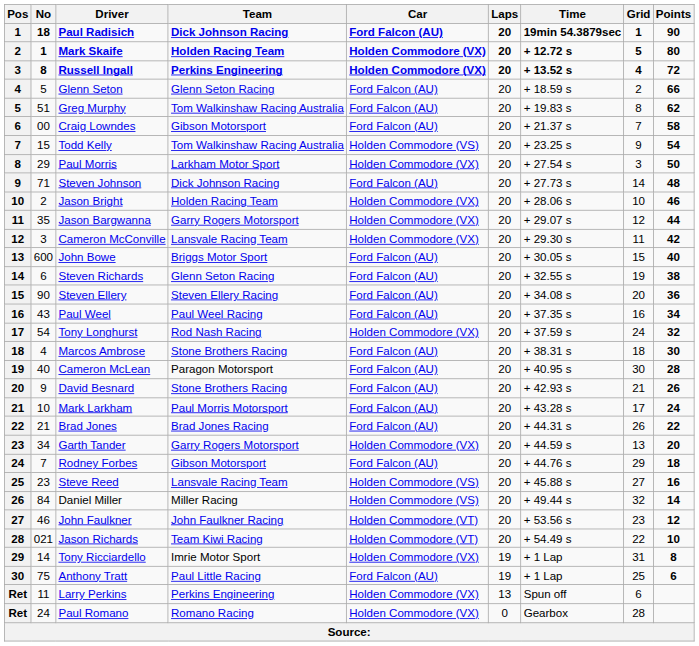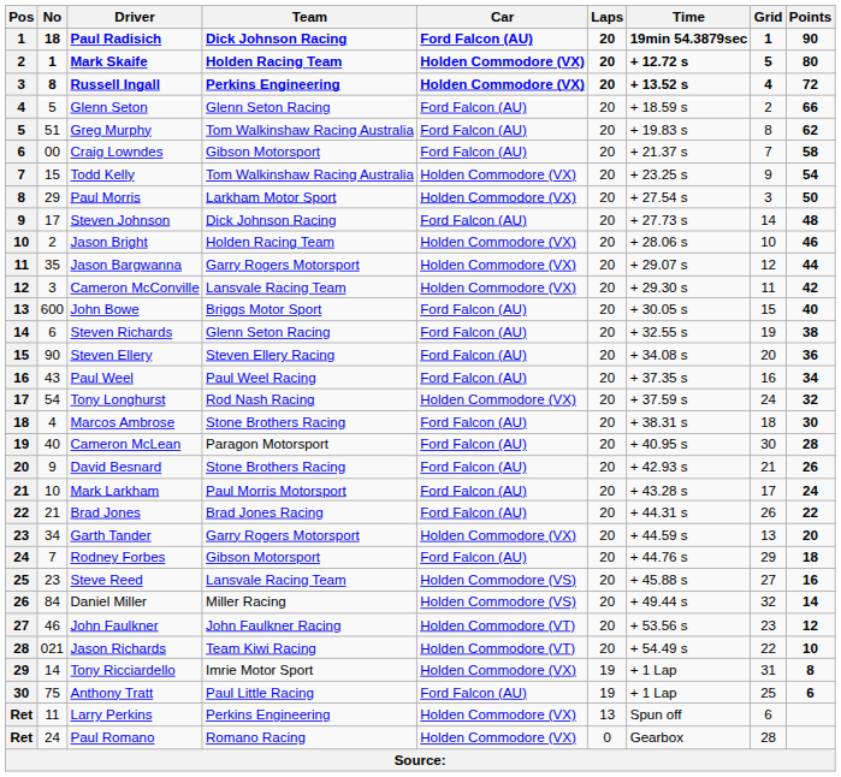 <table class="wikitable" style="font-size: 87%;">
 <tr>
 <th>Pos</th>
 <th>No</th>
 <th>Driver</th>
 <th>Team</th>
 <th>Car</th>
 <th>Laps</th>
 <th>Time</th>
 <th>Grid</th>
 <th>Points</th>
 </tr>
 <tr>
 <th>1</th>
 <td align=center><strong>18</strong></td>
 <td><strong> <a href='#'>Paul Radisich</a></strong></td>
 <td><strong><a href='#'>Dick Johnson Racing</a></strong></td>
 <td><strong><a href='#'>Ford Falcon (AU)</a></strong></td>
 <td align=center><strong>20</strong></td>
 <td><strong>19min 54.3879sec</strong></td>
 <td align=center><strong>1</strong></td>
 <td align=center><strong>90</strong></td>
 </tr>
 <tr>
 <th>2</th>
 <td align=center><strong>1</strong></td>
 <td><strong> <a href='#'>Mark Skaife</a></strong></td>
 <td><strong><a href='#'>Holden Racing Team</a></strong></td>
 <td><strong><a href='#'>Holden Commodore (VX)</a></strong></td>
 <td align=center><strong>20</strong></td>
 <td><strong>+ 12.72 s</strong></td>
 <td align=center><strong>5</strong></td>
 <td align=center><strong>80</strong></td>
 </tr>
 <tr>
 <th>3</th>
 <td align=center><strong>8</strong></td>
 <td><strong> <a href='#'>Russell Ingall</a></strong></td>
 <td><strong><a href='#'>Perkins Engineering</a></strong></td>
 <td><strong><a href='#'>Holden Commodore (VX)</a></strong></td>
 <td align=center><strong>20</strong></td>
 <td><strong>+ 13.52 s</strong></td>
 <td align=center><strong>4</strong></td>
 <td align=center><strong>72</strong></td>
 </tr>
 <tr>
 <th>4</th>
 <td align=center>5</td>
 <td> <a href='#'>Glenn Seton</a></td>
 <td><a href='#'>Glenn Seton Racing</a></td>
 <td><a href='#'>Ford Falcon (AU)</a></td>
 <td align=center>20</td>
 <td>+ 18.59 s</td>
 <td align=center>2</td>
 <td align=center><strong>66</strong></td>
 </tr>
 <tr>
 <th>5</th>
 <td align=center>51</td>
 <td> <a href='#'>Greg Murphy</a></td>
 <td><a href='#'>Tom Walkinshaw Racing Australia</a></td>
 <td><a href='#'>Ford Falcon (AU)</a></td>
 <td align=center>20</td>
 <td>+ 19.83 s</td>
 <td align=center>8</td>
 <td align=center><strong>62</strong></td>
 </tr>
 <tr>
 <th>6</th>
 <td align=center>00</td>
 <td> <a href='#'>Craig Lowndes</a></td>
 <td><a href='#'>Gibson Motorsport</a></td>
 <td><a href='#'>Ford Falcon (AU)</a></td>
 <td align=center>20</td>
 <td>+ 21.37 s</td>
 <td align=center>7</td>
 <td align=center><strong>58</strong></td>
 </tr>
 <tr>
 <th>7</th>
 <td align=center>15</td>
 <td> <a href='#'>Todd Kelly</a></td>
 <td><a href='#'>Tom Walkinshaw Racing Australia</a></td>
-<td><a href='#'>Holden Commodore (VS)</a></td>
+<td><a href='#'>Holden Commodore (VX)</a></td>
 <td align=center>20</td>
 <td>+ 23.25 s</td>
 <td align=center>9</td>
 <td align=center><strong>54</strong></td>
 </tr>
 <tr>
 <th>8</th>
 <td align=center>29</td>
 <td> <a href='#'>Paul Morris</a></td>
 <td><a href='#'>Larkham Motor Sport</a></td>
 <td><a href='#'>Holden Commodore (VX)</a></td>
 <td align=center>20</td>
 <td>+ 27.54 s</td>
 <td align=center>3</td>
 <td align=center><strong>50</strong></td>
 </tr>
 <tr>
 <th>9</th>
-<td align=center>71</td>
+<td align=center>17</td>
 <td> <a href='#'>Steven Johnson</a></td>
 <td><a href='#'>Dick Johnson Racing</a></td>
 <td><a href='#'>Ford Falcon (AU)</a></td>
 <td align=center>20</td>
 <td>+ 27.73 s</td>
 <td align=center>14</td>
 <td align=center><strong>48</strong></td>
 </tr>
 <tr>
 <th>10</th>
 <td align=center>2</td>
 <td> <a href='#'>Jason Bright</a></td>
 <td><a href='#'>Holden Racing Team</a></td>
 <td><a href='#'>Holden Commodore (VX)</a></td>
 <td align=center>20</td>
 <td>+ 28.06 s</td>
 <td align=center>10</td>
 <td align=center><strong>46</strong></td>
 </tr>
 <tr>
 <th>11</th>
 <td align=center>35</td>
 <td> <a href='#'>Jason Bargwanna</a></td>
 <td><a href='#'>Garry Rogers Motorsport</a></td>
 <td><a href='#'>Holden Commodore (VX)</a></td>
 <td align=center>20</td>
 <td>+ 29.07 s</td>
 <td align=center>12</td>
 <td align=center><strong>44</strong></td>
 </tr>
 <tr>
 <th>12</th>
 <td align=center>3</td>
 <td> <a href='#'>Cameron McConville</a></td>
 <td><a href='#'>Lansvale Racing Team</a></td>
 <td><a href='#'>Holden Commodore (VX)</a></td>
 <td align=center>20</td>
 <td>+ 29.30 s</td>
 <td align=center>11</td>
 <td align=center><strong>42</strong></td>
 </tr>
 <tr>
 <th>13</th>
 <td align=center>600</td>
 <td> <a href='#'>John Bowe</a></td>
 <td><a href='#'>Briggs Motor Sport</a></td>
 <td><a href='#'>Ford Falcon (AU)</a></td>
 <td align=center>20</td>
 <td>+ 30.05 s</td>
 <td align=center>15</td>
 <td align=center><strong>40</strong></td>
 </tr>
 <tr>
 <th>14</th>
 <td align=center>6</td>
 <td> <a href='#'>Steven Richards</a></td>
 <td><a href='#'>Glenn Seton Racing</a></td>
 <td><a href='#'>Ford Falcon (AU)</a></td>
 <td align=center>20</td>
 <td>+ 32.55 s</td>
 <td align=center>19</td>
 <td align=center><strong>38</strong></td>
 </tr>
 <tr>
 <th>15</th>
 <td align=center>90</td>
 <td> <a href='#'>Steven Ellery</a></td>
 <td><a href='#'>Steven Ellery Racing</a></td>
 <td><a href='#'>Ford Falcon (AU)</a></td>
 <td align=center>20</td>
 <td>+ 34.08 s</td>
 <td align=center>20</td>
 <td align=center><strong>36</strong></td>
 </tr>
 <tr>
 <th>16</th>
 <td align=center>43</td>
 <td> <a href='#'>Paul Weel</a></td>
 <td><a href='#'>Paul Weel Racing</a></td>
 <td><a href='#'>Ford Falcon (AU)</a></td>
 <td align=center>20</td>
 <td>+ 37.35 s</td>
 <td align=center>16</td>
 <td align=center><strong>34</strong></td>
 </tr>
 <tr>
 <th>17</th>
 <td align=center>54</td>
 <td> <a href='#'>Tony Longhurst</a></td>
 <td><a href='#'>Rod Nash Racing</a></td>
 <td><a href='#'>Holden Commodore (VX)</a></td>
 <td align=center>20</td>
 <td>+ 37.59 s</td>
 <td align=center>24</td>
 <td align=center><strong>32</strong></td>
 </tr>
 <tr>
 <th>18</th>
 <td align=center>4</td>
 <td> <a href='#'>Marcos Ambrose</a></td>
 <td><a href='#'>Stone Brothers Racing</a></td>
 <td><a href='#'>Ford Falcon (AU)</a></td>
 <td align=center>20</td>
 <td>+ 38.31 s</td>
 <td align=center>18</td>
 <td align=center><strong>30</strong></td>
 </tr>
 <tr>
 <th>19</th>
 <td align=center>40</td>
 <td> <a href='#'>Cameron McLean</a></td>
 <td>Paragon Motorsport</td>
 <td><a href='#'>Ford Falcon (AU)</a></td>
 <td align=center>20</td>
 <td>+ 40.95 s</td>
 <td align=center>30</td>
 <td align=center><strong>28</strong></td>
 </tr>
 <tr>
 <th>20</th>
 <td align=center>9</td>
 <td> <a href='#'>David Besnard</a></td>
 <td><a href='#'>Stone Brothers Racing</a></td>
 <td><a href='#'>Ford Falcon (AU)</a></td>
 <td align=center>20</td>
 <td>+ 42.93 s</td>
 <td align=center>21</td>
 <td align=center><strong>26</strong></td>
 </tr>
 <tr>
 <th>21</th>
 <td align=center>10</td>
 <td> <a href='#'>Mark Larkham</a></td>
 <td><a href='#'>Paul Morris Motorsport</a></td>
 <td><a href='#'>Ford Falcon (AU)</a></td>
 <td align=center>20</td>
 <td>+ 43.28 s</td>
 <td align=center>17</td>
 <td align=center><strong>24</strong></td>
 </tr>
 <tr>
 <th>22</th>
 <td align=center>21</td>
 <td> <a href='#'>Brad Jones</a></td>
 <td><a href='#'>Brad Jones Racing</a></td>
 <td><a href='#'>Ford Falcon (AU)</a></td>
 <td align=center>20</td>
 <td>+ 44.31 s</td>
 <td align=center>26</td>
 <td align=center><strong>22</strong></td>
 </tr>
 <tr>
 <th>23</th>
 <td align=center>34</td>
 <td> <a href='#'>Garth Tander</a></td>
 <td><a href='#'>Garry Rogers Motorsport</a></td>
 <td><a href='#'>Holden Commodore (VX)</a></td>
 <td align=center>20</td>
 <td>+ 44.59 s</td>
 <td align=center>13</td>
 <td align=center><strong>20</strong></td>
 </tr>
 <tr>
 <th>24</th>
 <td align=center>7</td>
 <td> <a href='#'>Rodney Forbes</a></td>
 <td><a href='#'>Gibson Motorsport</a></td>
 <td><a href='#'>Ford Falcon (AU)</a></td>
 <td align=center>20</td>
 <td>+ 44.76 s</td>
 <td align=center>29</td>
 <td align=center><strong>18</strong></td>
 </tr>
 <tr>
 <th>25</th>
 <td align=center>23</td>
 <td> <a href='#'>Steve Reed</a></td>
 <td><a href='#'>Lansvale Racing Team</a></td>
 <td><a href='#'>Holden Commodore (VS)</a></td>
 <td align=center>20</td>
 <td>+ 45.88 s</td>
 <td align=center>27</td>
 <td align=center><strong>16</strong></td>
 </tr>
 <tr>
 <th>26</th>
 <td align=center>84</td>
 <td> Daniel Miller</td>
 <td>Miller Racing</td>
 <td><a href='#'>Holden Commodore (VS)</a></td>
 <td align=center>20</td>
 <td>+ 49.44 s</td>
 <td align=center>32</td>
 <td align=center><strong>14</strong></td>
 </tr>
 <tr>
 <th>27</th>
 <td align=center>46</td>
 <td> <a href='#'>John Faulkner</a></td>
 <td><a href='#'>John Faulkner Racing</a></td>
 <td><a href='#'>Holden Commodore (VT)</a></td>
 <td align=center>20</td>
 <td>+ 53.56 s</td>
 <td align=center>23</td>
 <td align=center><strong>12</strong></td>
 </tr>
 <tr>
 <th>28</th>
 <td align=center>021</td>
 <td> <a href='#'>Jason Richards</a></td>
 <td><a href='#'>Team Kiwi Racing</a></td>
 <td><a href='#'>Holden Commodore (VT)</a></td>
 <td align=center>20</td>
 <td>+ 54.49 s</td>
 <td align=center>22</td>
 <td align=center><strong>10</strong></td>
 </tr>
 <tr>
 <th>29</th>
 <td align=center>14</td>
 <td> <a href='#'>Tony Ricciardello</a></td>
 <td>Imrie Motor Sport</td>
 <td><a href='#'>Holden Commodore (VX)</a></td>
 <td align=center>19</td>
 <td>+ 1 Lap</td>
 <td align=center>31</td>
 <td align=center><strong>8</strong></td>
 </tr>
 <tr>
 <th>30</th>
 <td align=center>75</td>
 <td> <a href='#'>Anthony Tratt</a></td>
 <td><a href='#'>Paul Little Racing</a></td>
 <td><a href='#'>Ford Falcon (AU)</a></td>
 <td align=center>19</td>
 <td>+ 1 Lap</td>
 <td align=center>25</td>
 <td align=center><strong>6</strong></td>
 </tr>
 <tr>
 <th>Ret</th>
 <td align=center>11</td>
 <td> <a href='#'>Larry Perkins</a></td>
 <td><a href='#'>Perkins Engineering</a></td>
 <td><a href='#'>Holden Commodore (VX)</a></td>
 <td align=center>13</td>
 <td>Spun off</td>
 <td align=center>6</td>
 <td></td>
 </tr>
 <tr>
 <th>Ret</th>
 <td align=center>24</td>
 <td> <a href='#'>Paul Romano</a></td>
 <td><a href='#'>Romano Racing</a></td>
 <td><a href='#'>Holden Commodore (VX)</a></td>
 <td align=center>0</td>
 <td>Gearbox</td>
 <td align=center>28</td>
 <td></td>
 </tr>
 <tr>
 <th colspan=9>Source:</th>
 </tr>
 </table>
